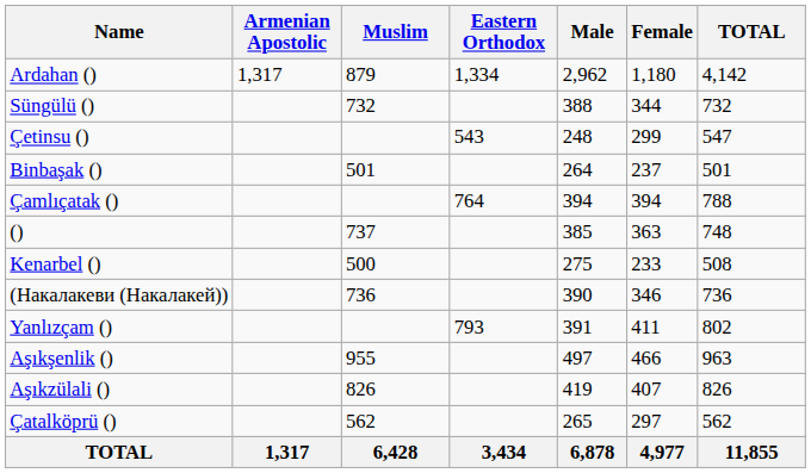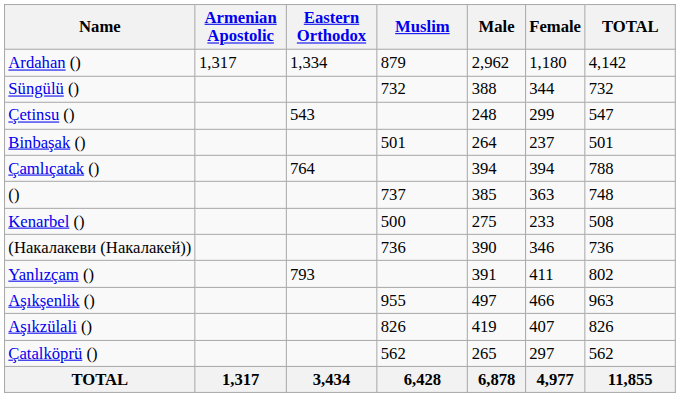 <table class="wikitable">
 <tr>
 <th>Name</th>
 <th style=width:5em><a href='#'>Armenian Apostolic</a></th>
+<th style=width:5em><a href='#'>Eastern Orthodox</a></th>
 <th style=width:5em><a href='#'>Muslim</a></th>
-<th style=width:5em><a href='#'>Eastern Orthodox</a></th>
 <th style=width:3em>Male</th>
 <th style=width:3em>Female</th>
 <th style=width:5em>TOTAL</th>
 </tr>
 <tr>
 <td><a href='#'>Ardahan</a> ()</td>
 <td>1,317</td>
+<td>1,334</td>
 <td>879</td>
-<td>1,334</td>
 <td>2,962</td>
 <td>1,180</td>
 <td>4,142</td>
 </tr>
 <tr>
 <td><a href='#'>Süngülü</a> ()</td>
 <td></td>
+<td></td>
 <td>732</td>
-<td></td>
 <td>388</td>
 <td>344</td>
 <td>732</td>
 </tr>
 <tr>
 <td><a href='#'>Çetinsu</a> ()</td>
 <td></td>
+<td>543</td>
 <td></td>
-<td>543</td>
 <td>248</td>
 <td>299</td>
 <td>547</td>
 </tr>
 <tr>
 <td><a href='#'>Binbaşak</a> ()</td>
 <td></td>
+<td></td>
 <td>501</td>
-<td></td>
 <td>264</td>
 <td>237</td>
 <td>501</td>
 </tr>
 <tr>
 <td><a href='#'>Çamlıçatak</a> ()</td>
 <td></td>
+<td>764</td>
 <td></td>
-<td>764</td>
 <td>394</td>
 <td>394</td>
 <td>788</td>
 </tr>
 <tr>
 <td> ()</td>
 <td></td>
+<td></td>
 <td>737</td>
-<td></td>
 <td>385</td>
 <td>363</td>
 <td>748</td>
 </tr>
 <tr>
 <td><a href='#'>Kenarbel</a> ()</td>
 <td></td>
+<td></td>
 <td>500</td>
-<td></td>
 <td>275</td>
 <td>233</td>
 <td>508</td>
 </tr>
 <tr>
 <td> (Накалакеви (Накалакей))</td>
 <td></td>
+<td></td>
 <td>736</td>
-<td></td>
 <td>390</td>
 <td>346</td>
 <td>736</td>
 </tr>
 <tr>
 <td><a href='#'>Yanlızçam</a> ()</td>
 <td></td>
+<td>793</td>
 <td></td>
-<td>793</td>
 <td>391</td>
 <td>411</td>
 <td>802</td>
 </tr>
 <tr>
 <td><a href='#'>Aşıkşenlik</a> ()</td>
 <td></td>
+<td></td>
 <td>955</td>
-<td></td>
 <td>497</td>
 <td>466</td>
 <td>963</td>
 </tr>
 <tr>
 <td><a href='#'>Aşıkzülali</a> ()</td>
 <td></td>
+<td></td>
 <td>826</td>
-<td></td>
 <td>419</td>
 <td>407</td>
 <td>826</td>
 </tr>
 <tr>
 <td><a href='#'>Çatalköprü</a> ()</td>
 <td></td>
+<td></td>
 <td>562</td>
-<td></td>
 <td>265</td>
 <td>297</td>
 <td>562</td>
 </tr>
 <tr>
 <th>TOTAL</th>
 <th>1,317</th>
+<th>3,434</th>
 <th>6,428</th>
-<th>3,434</th>
 <th>6,878</th>
 <th>4,977</th>
 <th>11,855</th>
 </tr>
 </table>
